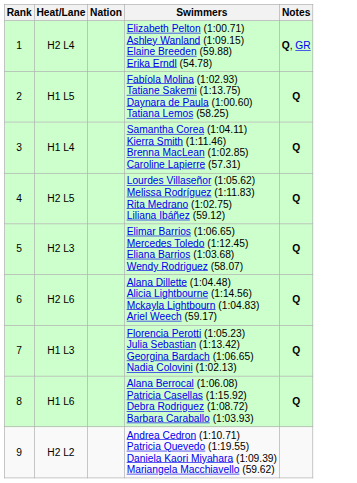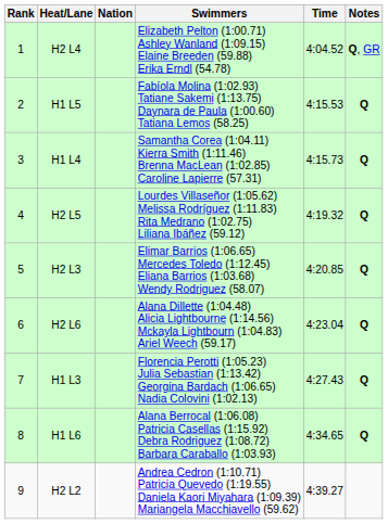 <table class="wikitable sortable" style="text-align:center">
 <tr>
 <th>Rank</th>
 <th>Heat/Lane</th>
 <th>Nation</th>
 <th>Swimmers</th>
+<th>Time</th>
 <th>Notes</th>
 </tr>
 <tr bgcolor=ccffcc>
 <td>1</td>
 <td>H2 L4</td>
 <td align=left></td>
 <td align=left><a href='#'>Elizabeth Pelton</a> (1:00.71)<br><a href='#'>Ashley Wanland</a> (1:09.15)<br><a href='#'>Elaine Breeden</a> (59.88)<br><a href='#'>Erika Erndl</a> (54.78)</td>
+<td>4:04.52</td>
 <td><strong>Q</strong>, <a href='#'>GR</a></td>
 </tr>
 <tr bgcolor=ccffcc>
 <td>2</td>
 <td>H1 L5</td>
 <td align=left></td>
 <td align=left><a href='#'>Fabíola Molina</a> (1:02.93)<br><a href='#'>Tatiane Sakemi</a> (1:13.75)<br><a href='#'>Daynara de Paula</a> (1:00.60)<br><a href='#'>Tatiana Lemos</a> (58.25)</td>
+<td>4:15.53</td>
 <td><strong>Q</strong></td>
 </tr>
 <tr bgcolor=ccffcc>
 <td>3</td>
 <td>H1 L4</td>
 <td align=left></td>
 <td align=left><a href='#'>Samantha Corea</a> (1:04.11)<br><a href='#'>Kierra Smith</a> (1:11.46)<br><a href='#'>Brenna MacLean</a> (1:02.85)<br><a href='#'>Caroline Lapierre</a> (57.31)</td>
+<td>4:15.73</td>
 <td><strong>Q</strong></td>
 </tr>
 <tr bgcolor=ccffcc>
 <td>4</td>
 <td>H2 L5</td>
 <td align=left></td>
 <td align=left><a href='#'>Lourdes Villaseñor</a> (1:05.62)<br><a href='#'>Melissa Rodríguez</a> (1:11.83)<br><a href='#'>Rita Medrano</a> (1:02.75)<br><a href='#'>Liliana Ibáñez</a> (59.12)</td>
+<td>4:19.32</td>
 <td><strong>Q</strong></td>
 </tr>
 <tr bgcolor=ccffcc>
 <td>5</td>
 <td>H2 L3</td>
 <td align=left></td>
 <td align=left><a href='#'>Elimar Barrios</a> (1:06.65)<br><a href='#'>Mercedes Toledo</a> (1:12.45)<br><a href='#'>Eliana Barrios</a> (1:03.68)<br><a href='#'>Wendy Rodriguez</a> (58.07)</td>
+<td>4:20.85</td>
 <td><strong>Q</strong></td>
 </tr>
 <tr bgcolor=ccffcc>
 <td>6</td>
 <td>H2 L6</td>
 <td align=left></td>
 <td align=left><a href='#'>Alana Dillette</a> (1:04.48)<br><a href='#'>Alicia Lightbourne</a> (1:14.56)<br><a href='#'>Mckayla Lightbourn</a> (1:04.83)<br><a href='#'>Ariel Weech</a> (59.17)</td>
+<td>4:23.04</td>
 <td><strong>Q</strong></td>
 </tr>
 <tr bgcolor=ccffcc>
 <td>7</td>
 <td>H1 L3</td>
 <td align=left></td>
 <td align=left><a href='#'>Florencia Perotti</a> (1:05.23)<br><a href='#'>Julia Sebastian</a> (1:13.42)<br><a href='#'>Georgina Bardach</a> (1:06.65)<br><a href='#'>Nadia Colovini</a> (1:02.13)</td>
+<td>4:27.43</td>
 <td><strong>Q</strong></td>
 </tr>
 <tr bgcolor=ccffcc>
 <td>8</td>
 <td>H1 L6</td>
 <td align=left></td>
 <td align=left><a href='#'>Alana Berrocal</a> (1:06.08)<br><a href='#'>Patricia Casellas</a> (1:15.92)<br><a href='#'>Debra Rodriguez</a> (1:08.72)<br><a href='#'>Barbara Caraballo</a> (1:03.93)</td>
+<td>4:34.65</td>
 <td><strong>Q</strong></td>
 </tr>
 <tr>
 <td>9</td>
 <td>H2 L2</td>
 <td align=left></td>
 <td align=left><a href='#'>Andrea Cedron</a> (1:10.71)<br><a href='#'>Patricia Quevedo</a> (1:19.55)<br><a href='#'>Daniela Kaori Miyahara</a> (1:09.39)<br><a href='#'>Mariangela Macchiavello</a> (59.62)</td>
+<td>4:39.27</td>
 <td></td>
 </tr>
 </table>
